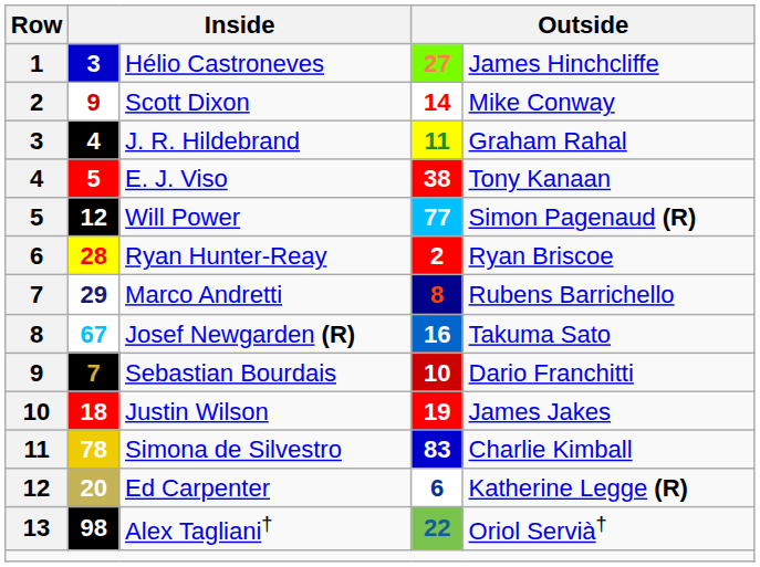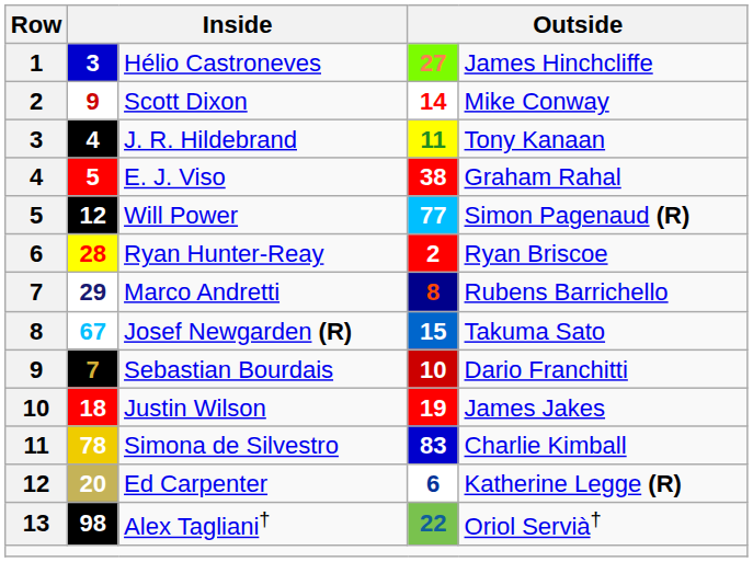 <table class="wikitable" style="font-size: 95%;">
 <tr>
 <th>Row</th>
 <th colspan=2>Inside</th>
 <th colspan=2>Outside</th>
 </tr>
 <tr>
 <th>1</th>
 <td style="background:mediumblue; color:white;" align=center width="25"><strong>3</strong></td>
 <td width="175"> <a href='#'>Hélio Castroneves</a></td>
 <td style="background:lawngreen; color:coral;" align=center width="25"><strong>27</strong></td>
 <td width="175"> <a href='#'>James Hinchcliffe</a></td>
 </tr>
 <tr>
 <th>2</th>
 <td style="background:white; color:#CC0000;" align="center"><strong>9</strong></td>
 <td> <a href='#'>Scott Dixon</a></td>
 <td style="background:white; color:red;" align="center"><strong>14</strong></td>
 <td> <a href='#'>Mike Conway</a></td>
 </tr>
 <tr>
 <th>3</th>
 <td style="background:black; color:white;" align="center"><strong>4</strong></td>
 <td> <a href='#'>J. R. Hildebrand</a></td>
 <td style="background:yellow; color:forestgreen;" align="center"><strong>11</strong></td>
-<td> <a href='#'>Graham Rahal</a></td>
+<td> <a href='#'>Tony Kanaan</a></td>
 </tr>
 <tr>
 <th>4</th>
 <td style="background:red; color:white;" align="center"><strong>5</strong></td>
 <td> <a href='#'>E. J. Viso</a></td>
 <td style="background:red; color:white;" align="center"><strong>38</strong></td>
-<td> <a href='#'>Tony Kanaan</a></td>
+<td> <a href='#'>Graham Rahal</a></td>
 </tr>
 <tr>
 <th>5</th>
 <td style="background:black; color:white;" align="center"><strong>12</strong></td>
 <td width="175"> <a href='#'>Will Power</a></td>
 <td style="background:deepskyblue; color:white;" align="center"><strong>77</strong></td>
 <td> <a href='#'>Simon Pagenaud</a> <strong>(R)</strong></td>
 </tr>
 <tr>
 <th>6</th>
 <td style="background:yellow; color:red;" align="center"><strong>28</strong></td>
 <td> <a href='#'>Ryan Hunter-Reay</a></td>
 <td style="background:red; color:white;" align="center"><strong>2</strong></td>
 <td> <a href='#'>Ryan Briscoe</a></td>
 </tr>
 <tr>
 <th>7</th>
 <td style="background:white; color:midnightblue;" align="center"><strong>29</strong></td>
 <td> <a href='#'>Marco Andretti</a></td>
 <td style="background:darkblue; color:#FF4500;" align="center"><strong>8</strong></td>
 <td> <a href='#'>Rubens Barrichello</a></td>
 </tr>
 <tr>
 <th>8</th>
 <td style="background:white; color:deepskyblue;" align="center"><strong>67</strong></td>
 <td> <a href='#'>Josef Newgarden</a> <strong>(R)</strong></td>
-<td style="background:#0066CC; color:white;" align="center"><strong>16</strong></td>
+<td style="background:#0066CC; color:white;" align="center"><strong>15</strong></td>
 <td> <a href='#'>Takuma Sato</a></td>
 </tr>
 <tr>
 <th>9</th>
 <td style="background:black; color:#D4AF37;" align="center"><strong>7</strong></td>
 <td> <a href='#'>Sebastian Bourdais</a></td>
 <td style="background:#CC0000; color:white;" align=center><strong>10</strong></td>
 <td> <a href='#'>Dario Franchitti</a></td>
 </tr>
 <tr>
 <th>10</th>
 <td style="background:red; color:white;" align=center><strong>18</strong></td>
 <td> <a href='#'>Justin Wilson</a></td>
 <td style="background:red; color:white;" align="center"><strong>19</strong></td>
 <td> <a href='#'>James Jakes</a></td>
 </tr>
 <tr>
 <th>11</th>
 <td style="background:#EFCC00; color:white;" align="center"><strong>78</strong></td>
 <td> <a href='#'>Simona de Silvestro</a></td>
 <td style="background:mediumblue; color:white;" align="center"><strong>83</strong></td>
 <td> <a href='#'>Charlie Kimball</a></td>
 </tr>
 <tr>
 <th>12</th>
 <td style="background:#C5B358; color:white;" align="center"><strong>20</strong></td>
 <td> <a href='#'>Ed Carpenter</a></td>
 <td style="background:white; color:#003399;" align="center"><strong>6</strong></td>
 <td> <a href='#'>Katherine Legge</a> <strong>(R)</strong></td>
 </tr>
 <tr>
 <th>13</th>
 <td style="background:black; color:white;" align="center"><strong>98</strong></td>
 <td> <a href='#'>Alex Tagliani</a><sup>†</sup></td>
 <td style="background:#79C24E; color:#105F9A;" align="center"><strong>22</strong></td>
 <td> <a href='#'>Oriol Servià</a><sup>†</sup></td>
 </tr>
 <tr>
 <td colspan=5></td>
 </tr>
 </table>
